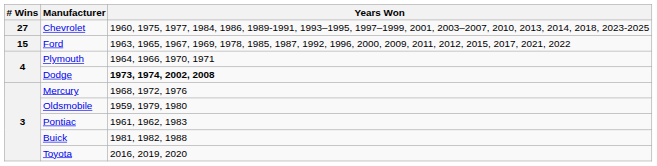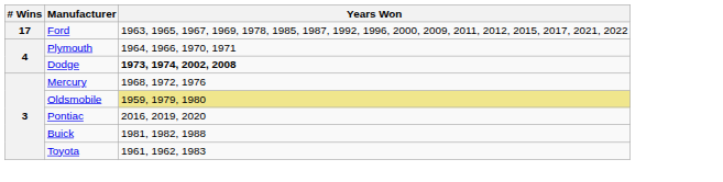 <table class="wikitable" style="font-size: 95%;">
 <tr>
 <th># Wins</th>
 <th>Manufacturer</th>
 <th>Years Won</th>
 </tr>
 <tr>
-<th>27</th>
-<td><a href='#'>Chevrolet</a></td>
-<td>1960, 1975, 1977, 1984, 1986, 1989-1991, 1993–1995, 1997–1999, 2001, 2003–2007, 2010, 2013, 2014, 2018, 2023-2025</td>
-</tr>
-<tr>
-<th>15</th>
+<th>17</th>
 <td><a href='#'>Ford</a></td>
 <td>1963, 1965, 1967, 1969, 1978, 1985, 1987, 1992, 1996, 2000, 2009, 2011, 2012, 2015, 2017, 2021, 2022</td>
 </tr>
 <tr>
 <th rowspan="2">4</th>
 <td><a href='#'>Plymouth</a></td>
 <td>1964, 1966, 1970, 1971</td>
 </tr>
 <tr>
 <td><a href='#'>Dodge</a></td>
 <td><strong>1973, 1974, 2002, 2008</strong></td>
 </tr>
 <tr>
 <th rowspan="5">3</th>
 <td><a href='#'>Mercury</a></td>
 <td>1968, 1972, 1976</td>
 </tr>
 <tr>
 <td><a href='#'>Oldsmobile</a></td>
-<td>1959, 1979, 1980</td>
+<td style="background: khaki;">1959, 1979, 1980</td>
 </tr>
 <tr>
 <td><a href='#'>Pontiac</a></td>
-<td>1961, 1962, 1983</td>
+<td>2016, 2019, 2020</td>
 </tr>
 <tr>
 <td><a href='#'>Buick</a></td>
 <td>1981, 1982, 1988</td>
 </tr>
 <tr>
 <td><a href='#'>Toyota</a></td>
-<td>2016, 2019, 2020</td>
+<td>1961, 1962, 1983</td>
 </tr>
 </table>
